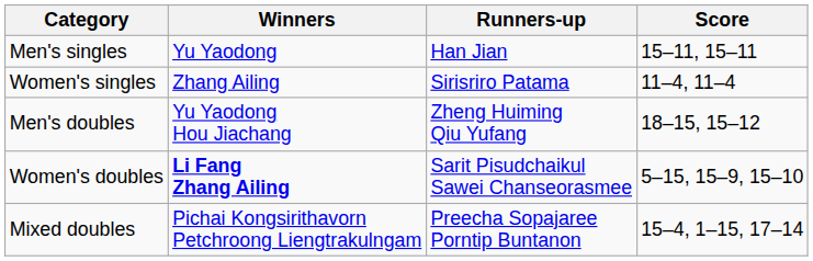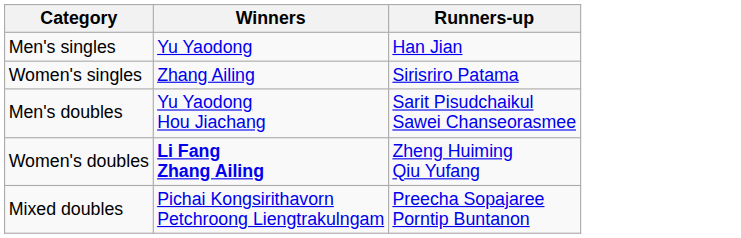 <table class=wikitable>
 <tr>
 <th>Category</th>
 <th>Winners</th>
 <th>Runners-up</th>
-<th>Score</th>
 </tr>
 <tr>
 <td>Men's singles</td>
 <td> <a href='#'>Yu Yaodong</a></td>
 <td> <a href='#'>Han Jian</a></td>
-<td>15–11, 15–11</td>
 </tr>
 <tr>
 <td>Women's singles</td>
 <td> <a href='#'>Zhang Ailing</a></td>
 <td> <a href='#'>Sirisriro Patama</a></td>
-<td>11–4, 11–4</td>
 </tr>
 <tr>
 <td>Men's doubles</td>
 <td> <a href='#'>Yu Yaodong</a> <br>  <a href='#'>Hou Jiachang</a></td>
-<td> <a href='#'>Zheng Huiming</a> <br>  <a href='#'>Qiu Yufang</a></td>
-<td>18–15, 15–12</td>
+<td> <a href='#'>Sarit Pisudchaikul</a> <br>  <a href='#'>Sawei Chanseorasmee</a></td>
 </tr>
 <tr>
 <td>Women's doubles</td>
 <td><strong> <a href='#'>Li Fang</a> <br> <a href='#'>Zhang Ailing</a></strong></td>
-<td> <a href='#'>Sarit Pisudchaikul</a> <br>  <a href='#'>Sawei Chanseorasmee</a></td>
-<td>5–15, 15–9, 15–10</td>
+<td> <a href='#'>Zheng Huiming</a> <br>  <a href='#'>Qiu Yufang</a></td>
 </tr>
 <tr>
 <td>Mixed doubles</td>
 <td> <a href='#'>Pichai Kongsirithavorn</a> <br>  <a href='#'>Petchroong Liengtrakulngam</a></td>
 <td> <a href='#'>Preecha Sopajaree</a> <br>  <a href='#'>Porntip Buntanon</a></td>
-<td>15–4, 1–15, 17–14</td>
 </tr>
 </table>
